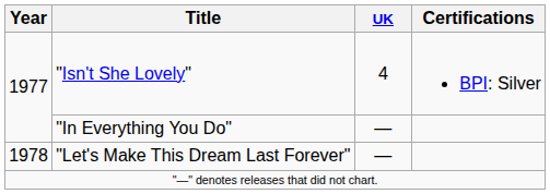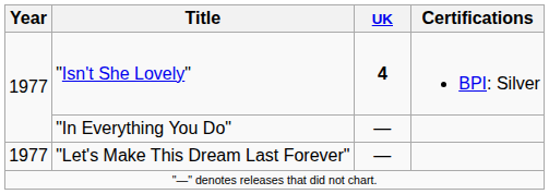 <table class="wikitable">
 <tr>
 <th>Year</th>
 <th>Title</th>
 <th style="width:45px;"><small><a href='#'>UK</a></small><br></th>
 <th>Certifications</th>
 </tr>
 <tr>
 <td rowspan="2">1977</td>
 <td>"<a href='#'>Isn't She Lovely</a>"</td>
-<td align=center>4</td>
+<td align=center><strong>4</strong></td>
 <td><br><ul><li><a href='#'>BPI</a>: Silver</li></ul></td>
 </tr>
 <tr>
 <td>"In Everything You Do"</td>
 <td align=center>—</td>
 <td></td>
 </tr>
 <tr>
-<td rowspan="1">1978</td>
+<td rowspan="1">1977</td>
 <td>"Let's Make This Dream Last Forever"</td>
 <td align=center>—</td>
 <td></td>
 </tr>
 <tr>
 <td colspan="4" style="text-align:center; font-size:8pt;">"—" denotes releases that did not chart.</td>
 </tr>
 </table>
